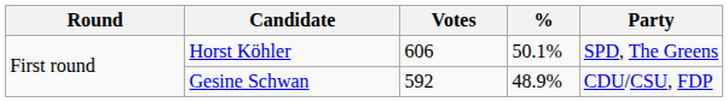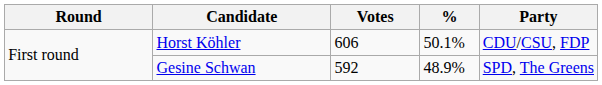 <table class="wikitable">
 <tr class="hintergrundfarbe5">
 <th width="25%">Round</th>
 <th width="30%">Candidate</th>
 <th width="15%">Votes</th>
 <th width="10%">%</th>
 <th width="20%">Party</th>
 </tr>
 <tr>
 <td rowspan="2">First round</td>
 <td><a href='#'>Horst Köhler</a></td>
 <td>606</td>
 <td>50.1%</td>
-<td><a href='#'>SPD</a>, <a href='#'>The Greens</a></td>
+<td><a href='#'>CDU</a>/<a href='#'>CSU</a>, <a href='#'>FDP</a></td>
 </tr>
 <tr>
 <td><a href='#'>Gesine Schwan</a></td>
 <td>592</td>
 <td>48.9%</td>
-<td><a href='#'>CDU</a>/<a href='#'>CSU</a>, <a href='#'>FDP</a></td>
+<td><a href='#'>SPD</a>, <a href='#'>The Greens</a></td>
 </tr>
 </table>
